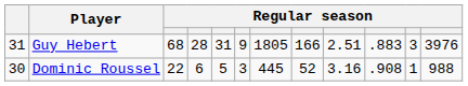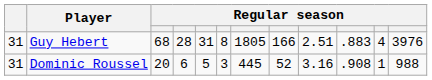 <table class="wikitable plainrowheaders" style="text-align:center;">
 <tr>
 <th scope="col" rowspan="2"></th>
 <th scope="col" rowspan="2">Player</th>
 <th scope=colgroup colspan=10>Regular season</th>
 </tr>
 <tr>
 <th scope="col"></th>
 <th scope="col"></th>
 <th scope="col"></th>
 <th scope="col"></th>
 <th scope="col"></th>
 <th scope="col"></th>
 <th scope="col"></th>
 <th scope="col"></th>
 <th scope="col"></th>
 <th scope="col"></th>
 </tr>
 <tr>
 <td scope="row">31</td>
 <td align="left"><a href='#'>Guy Hebert</a></td>
 <td>68</td>
 <td>28</td>
 <td>31</td>
-<td>9</td>
+<td>8</td>
 <td>1805</td>
 <td>166</td>
 <td>2.51</td>
 <td>.883</td>
-<td>3</td>
+<td>4</td>
 <td>3976</td>
 </tr>
 <tr>
-<td scope="row">30</td>
+<td scope="row">31</td>
 <td align="left"><a href='#'>Dominic Roussel</a></td>
-<td>22</td>
+<td>20</td>
 <td>6</td>
 <td>5</td>
 <td>3</td>
 <td>445</td>
 <td>52</td>
 <td>3.16</td>
 <td>.908</td>
 <td>1</td>
 <td>988</td>
 </tr>
 </table>
